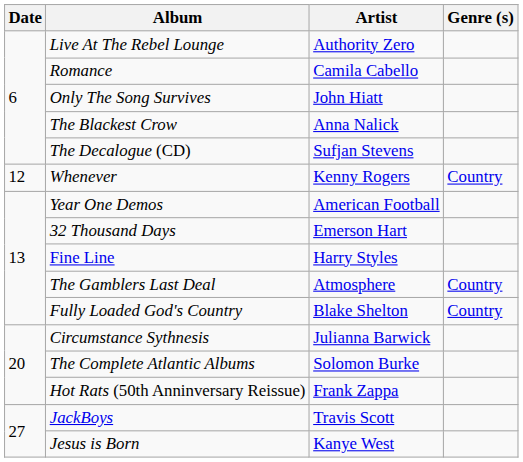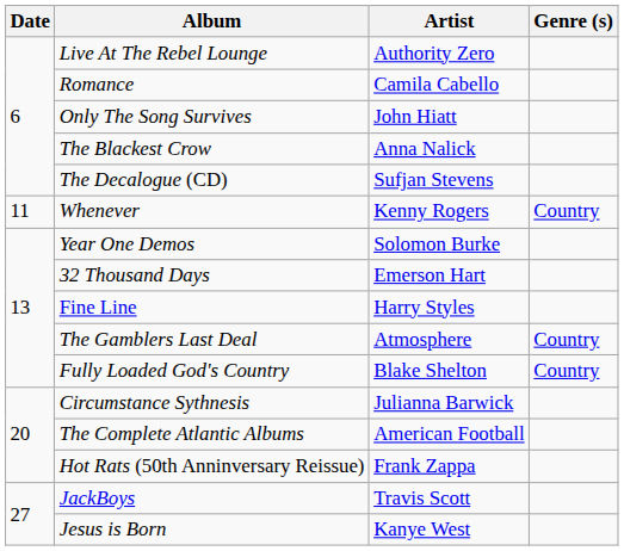 <table class="wikitable">
 <tr>
 <th>Date</th>
 <th>Album</th>
 <th>Artist</th>
 <th>Genre (s)</th>
 </tr>
 <tr>
 <td rowspan="5">6</td>
 <td><em>Live At The Rebel Lounge</em></td>
 <td><a href='#'>Authority Zero</a></td>
 <td></td>
 </tr>
 <tr>
 <td><em>Romance</em></td>
 <td><a href='#'>Camila Cabello</a></td>
 <td></td>
 </tr>
 <tr>
 <td><em>Only The Song Survives</em></td>
 <td><a href='#'>John Hiatt</a></td>
 <td></td>
 </tr>
 <tr>
 <td><em>The Blackest Crow</em></td>
 <td><a href='#'>Anna Nalick</a></td>
 <td></td>
 </tr>
 <tr>
 <td><em>The Decalogue</em> (CD)</td>
 <td><a href='#'>Sufjan Stevens</a></td>
 <td></td>
 </tr>
 <tr>
-<td>12</td>
+<td>11</td>
 <td><em>Whenever</em></td>
 <td><a href='#'>Kenny Rogers</a></td>
 <td><a href='#'>Country</a></td>
 </tr>
 <tr>
 <td rowspan="5">13</td>
 <td><em>Year One Demos</em></td>
-<td><a href='#'>American Football</a></td>
+<td><a href='#'>Solomon Burke</a></td>
 <td></td>
 </tr>
 <tr>
 <td><em>32 Thousand Days</em></td>
 <td><a href='#'>Emerson Hart</a></td>
 <td></td>
 </tr>
 <tr>
 <td><a href='#'>Fine Line</a></td>
 <td><a href='#'>Harry Styles</a></td>
 <td></td>
 </tr>
 <tr>
 <td><em>The Gamblers Last Deal</em></td>
 <td><a href='#'>Atmosphere</a></td>
 <td><a href='#'>Country</a></td>
 </tr>
 <tr>
 <td><em>Fully Loaded God's Country</em></td>
 <td><a href='#'>Blake Shelton</a></td>
 <td><a href='#'>Country</a></td>
 </tr>
 <tr>
 <td rowspan="3">20</td>
 <td><em>Circumstance Sythnesis</em></td>
 <td><a href='#'>Julianna Barwick</a></td>
 <td></td>
 </tr>
 <tr>
 <td><em>The Complete Atlantic Albums</em></td>
-<td><a href='#'>Solomon Burke</a></td>
+<td><a href='#'>American Football</a></td>
 <td></td>
 </tr>
 <tr>
 <td><em>Hot Rats</em> (50th Anninversary Reissue)</td>
 <td><a href='#'>Frank Zappa</a></td>
 <td></td>
 </tr>
 <tr>
 <td rowspan="2">27</td>
 <td><em><a href='#'>JackBoys</a></em></td>
 <td><a href='#'>Travis Scott</a></td>
 <td></td>
 </tr>
 <tr>
 <td><em>Jesus is Born</em></td>
 <td><a href='#'>Kanye West</a></td>
 <td></td>
 </tr>
 </table>
